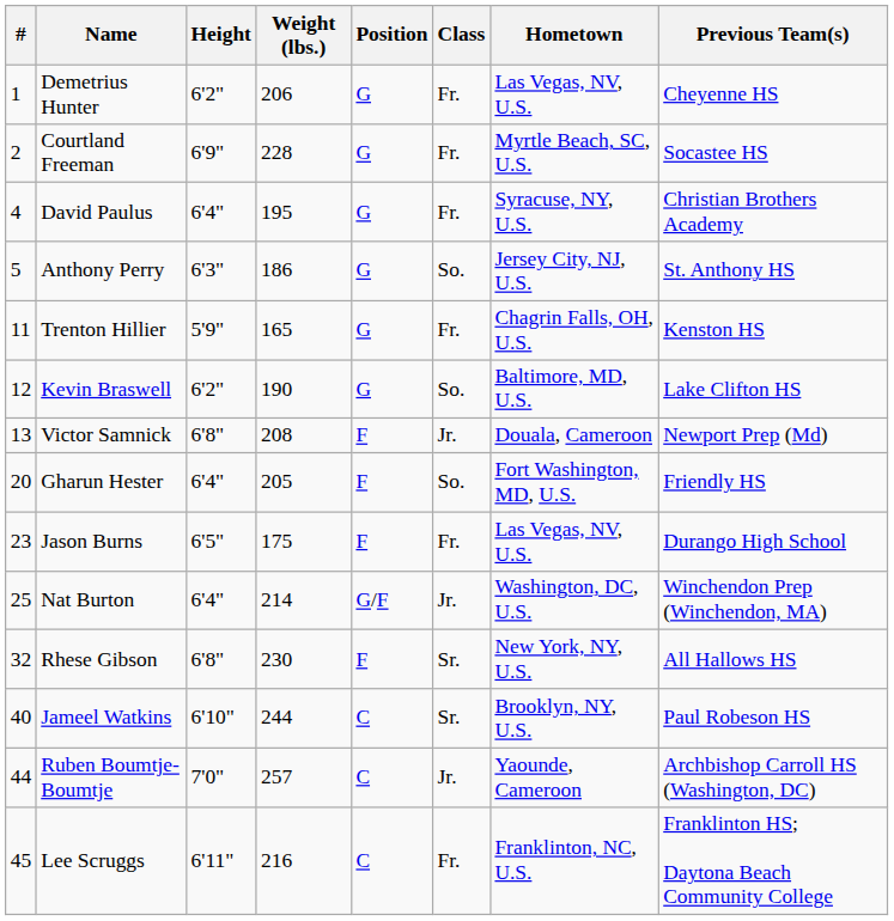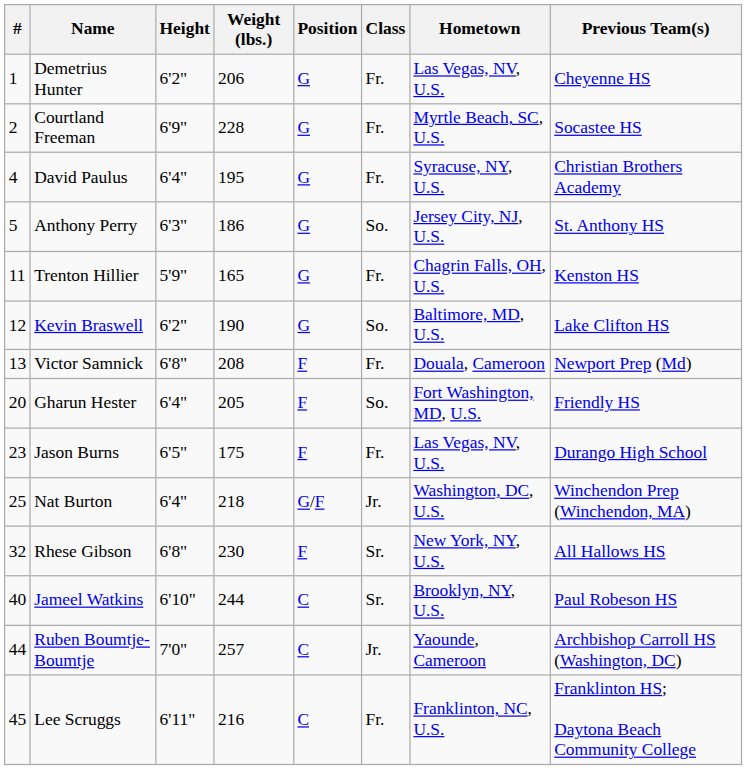 <table class="wikitable" style="font-size: 90%">
 <tr>
 <th>#</th>
 <th>Name</th>
 <th>Height</th>
 <th>Weight (lbs.)</th>
 <th>Position</th>
 <th>Class</th>
 <th>Hometown</th>
 <th>Previous Team(s)</th>
 </tr>
 <tr>
 <td>1</td>
 <td>Demetrius Hunter</td>
 <td>6'2"</td>
 <td>206</td>
 <td><a href='#'>G</a></td>
 <td>Fr.</td>
 <td><a href='#'>Las Vegas, NV</a>, <a href='#'>U.S.</a></td>
 <td><a href='#'>Cheyenne HS</a></td>
 </tr>
 <tr>
 <td>2</td>
 <td>Courtland Freeman</td>
 <td>6'9"</td>
 <td>228</td>
 <td><a href='#'>G</a></td>
 <td>Fr.</td>
 <td><a href='#'>Myrtle Beach, SC</a>, <a href='#'>U.S.</a></td>
 <td><a href='#'>Socastee HS</a></td>
 </tr>
 <tr>
 <td>4</td>
 <td>David Paulus</td>
 <td>6'4"</td>
 <td>195</td>
 <td><a href='#'>G</a></td>
 <td>Fr.</td>
 <td><a href='#'>Syracuse, NY</a>, <a href='#'>U.S.</a></td>
 <td><a href='#'>Christian Brothers Academy</a></td>
 </tr>
 <tr>
 <td>5</td>
 <td>Anthony Perry</td>
 <td>6'3"</td>
 <td>186</td>
 <td><a href='#'>G</a></td>
 <td>So.</td>
 <td><a href='#'>Jersey City, NJ</a>, <a href='#'>U.S.</a></td>
 <td><a href='#'>St. Anthony HS</a></td>
 </tr>
 <tr>
 <td>11</td>
 <td>Trenton Hillier</td>
 <td>5'9"</td>
 <td>165</td>
 <td><a href='#'>G</a></td>
 <td>Fr.</td>
 <td><a href='#'>Chagrin Falls, OH</a>, <a href='#'>U.S.</a></td>
 <td><a href='#'>Kenston HS</a></td>
 </tr>
 <tr>
 <td>12</td>
 <td><a href='#'>Kevin Braswell</a></td>
 <td>6'2"</td>
 <td>190</td>
 <td><a href='#'>G</a></td>
 <td>So.</td>
 <td><a href='#'>Baltimore, MD</a>, <a href='#'>U.S.</a></td>
 <td><a href='#'>Lake Clifton HS</a></td>
 </tr>
 <tr>
 <td>13</td>
 <td>Victor Samnick</td>
 <td>6'8"</td>
 <td>208</td>
 <td><a href='#'>F</a></td>
-<td>Jr.</td>
+<td>Fr.</td>
 <td><a href='#'>Douala</a>, <a href='#'>Cameroon</a></td>
 <td><a href='#'>Newport Prep</a> (<a href='#'>Md</a>)</td>
 </tr>
 <tr>
 <td>20</td>
 <td>Gharun Hester</td>
 <td>6'4"</td>
 <td>205</td>
 <td><a href='#'>F</a></td>
 <td>So.</td>
 <td><a href='#'>Fort Washington, MD</a>, <a href='#'>U.S.</a></td>
 <td><a href='#'>Friendly HS</a></td>
 </tr>
 <tr>
 <td>23</td>
 <td>Jason Burns</td>
 <td>6'5"</td>
 <td>175</td>
 <td><a href='#'>F</a></td>
 <td>Fr.</td>
 <td><a href='#'>Las Vegas, NV</a>, <a href='#'>U.S.</a></td>
 <td><a href='#'>Durango High School</a></td>
 </tr>
 <tr>
 <td>25</td>
 <td>Nat Burton</td>
 <td>6'4"</td>
-<td>214</td>
+<td>218</td>
 <td><a href='#'>G</a>/<a href='#'>F</a></td>
 <td>Jr.</td>
 <td><a href='#'>Washington, DC</a>, <a href='#'>U.S.</a></td>
 <td><a href='#'>Winchendon Prep</a> (<a href='#'>Winchendon, MA</a>)</td>
 </tr>
 <tr>
 <td>32</td>
 <td>Rhese Gibson</td>
 <td>6'8"</td>
 <td>230</td>
 <td><a href='#'>F</a></td>
 <td>Sr.</td>
 <td><a href='#'>New York, NY</a>, <a href='#'>U.S.</a></td>
 <td><a href='#'>All Hallows HS</a></td>
 </tr>
 <tr>
 <td>40</td>
 <td><a href='#'>Jameel Watkins</a></td>
 <td>6'10"</td>
 <td>244</td>
 <td><a href='#'>C</a></td>
 <td>Sr.</td>
 <td><a href='#'>Brooklyn, NY</a>, <a href='#'>U.S.</a></td>
 <td><a href='#'>Paul Robeson HS</a></td>
 </tr>
 <tr>
 <td>44</td>
 <td><a href='#'>Ruben Boumtje-Boumtje</a></td>
 <td>7'0"</td>
 <td>257</td>
 <td><a href='#'>C</a></td>
 <td>Jr.</td>
 <td><a href='#'>Yaounde</a>, <a href='#'>Cameroon</a></td>
 <td><a href='#'>Archbishop Carroll HS</a> (<a href='#'>Washington, DC</a>)</td>
 </tr>
 <tr>
 <td>45</td>
 <td>Lee Scruggs</td>
 <td>6'11"</td>
 <td>216</td>
 <td><a href='#'>C</a></td>
 <td>Fr.</td>
 <td><a href='#'>Franklinton, NC</a>, <a href='#'>U.S.</a></td>
 <td><a href='#'>Franklinton HS</a>;<br><br><a href='#'>Daytona Beach Community College</a></td>
 </tr>
 </table>
